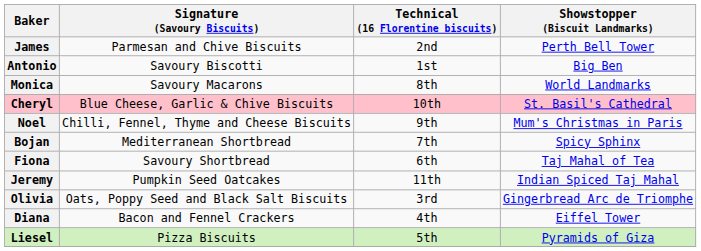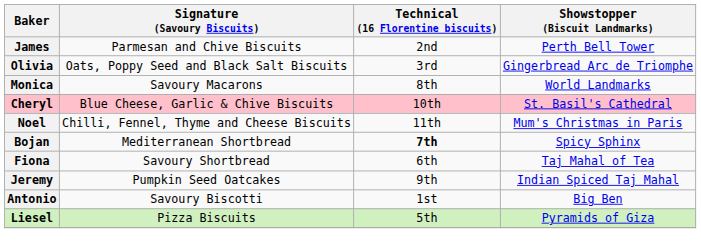 <table class="wikitable sortable" style="text-align:center">
 <tr>
 <th>Baker</th>
 <th class="unsortable">Signature<br><small>(Savoury <a href='#'>Biscuits</a>)</small></th>
 <th>Technical<br><small>(16 <a href='#'>Florentine biscuits</a>)</small></th>
 <th class="unsortable">Showstopper<br><small>(Biscuit Landmarks)</small></th>
 </tr>
 <tr>
 <th>James</th>
 <td>Parmesan and Chive Biscuits</td>
 <td>2nd</td>
 <td><a href='#'>Perth Bell Tower</a></td>
 </tr>
 <tr>
-<th>Antonio</th>
-<td>Savoury Biscotti</td>
-<td>1st</td>
-<td><a href='#'>Big Ben</a></td>
+<th>Olivia</th>
+<td>Oats, Poppy Seed and Black Salt Biscuits</td>
+<td>3rd</td>
+<td><a href='#'>Gingerbread Arc de Triomphe</a></td>
 </tr>
 <tr>
 <th>Monica</th>
 <td>Savoury Macarons</td>
 <td>8th</td>
 <td><a href='#'>World Landmarks</a></td>
 </tr>
 <tr style="background:Pink;">
 <th style="background:Pink;">Cheryl</th>
 <td>Blue Cheese, Garlic & Chive Biscuits</td>
 <td>10th</td>
 <td><a href='#'>St. Basil's Cathedral</a></td>
 </tr>
 <tr>
 <th>Noel</th>
 <td>Chilli, Fennel, Thyme and Cheese Biscuits</td>
-<td>9th</td>
+<td>11th</td>
 <td><a href='#'>Mum's Christmas in Paris</a></td>
 </tr>
 <tr>
 <th>Bojan</th>
 <td>Mediterranean Shortbread</td>
-<td>7th</td>
+<td><strong>7th</strong></td>
 <td><a href='#'>Spicy Sphinx</a></td>
 </tr>
 <tr>
 <th>Fiona</th>
 <td>Savoury Shortbread</td>
 <td>6th</td>
 <td><a href='#'>Taj Mahal of Tea</a></td>
 </tr>
 <tr>
 <th>Jeremy</th>
 <td>Pumpkin Seed Oatcakes</td>
-<td>11th</td>
+<td>9th</td>
 <td><a href='#'>Indian Spiced Taj Mahal</a></td>
 </tr>
 <tr>
-<th>Olivia</th>
-<td>Oats, Poppy Seed and Black Salt Biscuits</td>
-<td>3rd</td>
-<td><a href='#'>Gingerbread Arc de Triomphe</a></td>
-</tr>
-<tr>
-<th>Diana</th>
-<td>Bacon and Fennel Crackers</td>
-<td>4th</td>
-<td><a href='#'>Eiffel Tower</a></td>
+<th>Antonio</th>
+<td>Savoury Biscotti</td>
+<td>1st</td>
+<td><a href='#'>Big Ben</a></td>
 </tr>
 <tr style="background:#d0f0c0;">
 <th style="background:#d0f0c0;">Liesel</th>
 <td>Pizza Biscuits</td>
 <td>5th</td>
 <td><a href='#'>Pyramids of Giza</a></td>
 </tr>
 <tr>
 </tr>
 </table>
